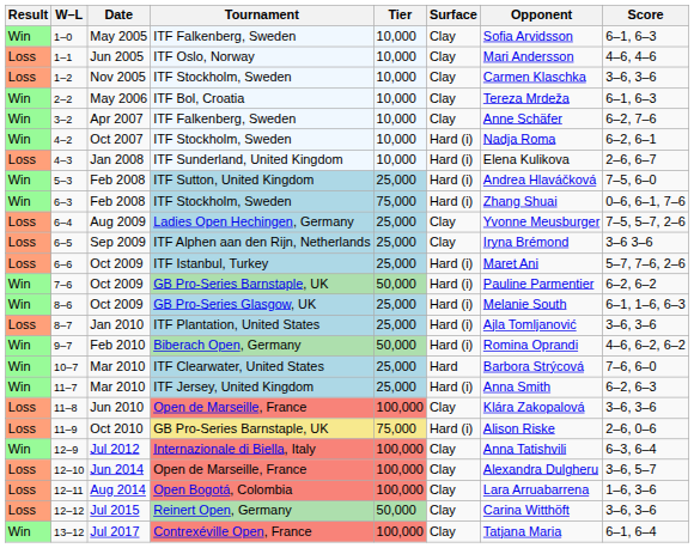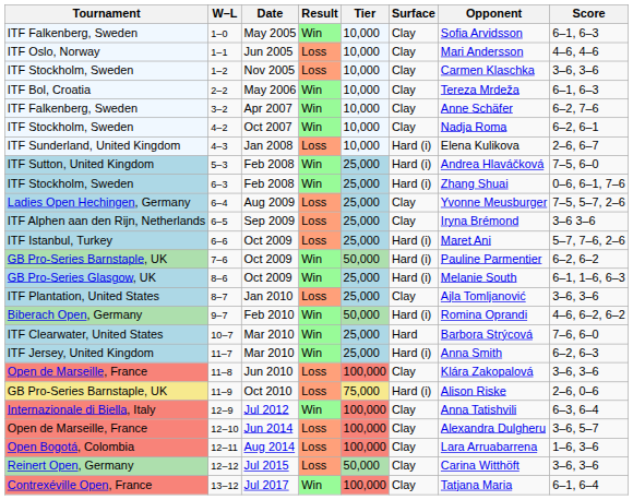 <table class="sortable wikitable">
 <tr>
-<th>Result</th>
+<th>Tournament</th>
 <th class="unsortable">W–L</th>
 <th>Date</th>
-<th>Tournament</th>
+<th>Result</th>
 <th>Tier</th>
 <th>Surface</th>
 <th>Opponent</th>
 <th class=unsortable>Score</th>
 </tr>
 <tr>
-<td bgcolor=98FB98>Win</td>
+<td bgcolor=F0F8FF>ITF Falkenberg, Sweden</td>
 <td><small>1–0</small></td>
 <td>May 2005</td>
-<td bgcolor=F0F8FF>ITF Falkenberg, Sweden</td>
+<td bgcolor=98FB98>Win</td>
 <td bgcolor=F0F8FF>10,000</td>
 <td>Clay</td>
 <td> <a href='#'>Sofia Arvidsson</a></td>
 <td>6–1, 6–3</td>
 </tr>
 <tr>
-<td bgcolor=FFA07A>Loss</td>
+<td bgcolor=F0F8FF>ITF Oslo, Norway</td>
 <td><small>1–1</small></td>
 <td>Jun 2005</td>
-<td bgcolor=F0F8FF>ITF Oslo, Norway</td>
+<td bgcolor=FFA07A>Loss</td>
 <td bgcolor=F0F8FF>10,000</td>
 <td>Clay</td>
 <td> <a href='#'>Mari Andersson</a></td>
 <td>4–6, 4–6</td>
 </tr>
 <tr>
-<td bgcolor=FFA07A>Loss</td>
+<td bgcolor=F0F8FF>ITF Stockholm, Sweden</td>
 <td><small>1–2</small></td>
 <td>Nov 2005</td>
-<td bgcolor=F0F8FF>ITF Stockholm, Sweden</td>
+<td bgcolor=FFA07A>Loss</td>
 <td bgcolor=F0F8FF>10,000</td>
 <td>Clay</td>
 <td> <a href='#'>Carmen Klaschka</a></td>
 <td>3–6, 3–6</td>
 </tr>
 <tr>
-<td bgcolor=98FB98>Win</td>
+<td bgcolor=F0F8FF>ITF Bol, Croatia</td>
 <td><small>2–2</small></td>
 <td>May 2006</td>
-<td bgcolor=F0F8FF>ITF Bol, Croatia</td>
+<td bgcolor=98FB98>Win</td>
 <td bgcolor=F0F8FF>10,000</td>
 <td>Clay</td>
 <td> <a href='#'>Tereza Mrdeža</a></td>
 <td>6–1, 6–3</td>
 </tr>
 <tr>
-<td bgcolor=98FB98>Win</td>
+<td bgcolor=F0F8FF>ITF Falkenberg, Sweden</td>
 <td><small>3–2</small></td>
 <td>Apr 2007</td>
-<td bgcolor=F0F8FF>ITF Falkenberg, Sweden</td>
+<td bgcolor=98FB98>Win</td>
 <td bgcolor=F0F8FF>10,000</td>
 <td>Clay</td>
 <td> <a href='#'>Anne Schäfer</a></td>
 <td>6–2, 7–6</td>
 </tr>
 <tr>
-<td bgcolor=98FB98>Win</td>
+<td bgcolor=F0F8FF>ITF Stockholm, Sweden</td>
 <td><small>4–2</small></td>
 <td>Oct 2007</td>
-<td bgcolor=F0F8FF>ITF Stockholm, Sweden</td>
+<td bgcolor=98FB98>Win</td>
 <td bgcolor=F0F8FF>10,000</td>
-<td>Hard (i)</td>
+<td>Clay</td>
 <td> <a href='#'>Nadja Roma</a></td>
 <td>6–2, 6–1</td>
 </tr>
 <tr>
-<td bgcolor=FFA07A>Loss</td>
+<td bgcolor=F0F8FF>ITF Sunderland, United Kingdom</td>
 <td><small>4–3</small></td>
 <td>Jan 2008</td>
-<td bgcolor=F0F8FF>ITF Sunderland, United Kingdom</td>
+<td bgcolor=FFA07A>Loss</td>
 <td bgcolor=F0F8FF>10,000</td>
 <td>Hard (i)</td>
 <td> Elena Kulikova</td>
 <td>2–6, 6–7</td>
 </tr>
 <tr>
-<td bgcolor=98FB98>Win</td>
+<td bgcolor=lightblue>ITF Sutton, United Kingdom</td>
 <td><small>5–3</small></td>
 <td>Feb 2008</td>
-<td bgcolor=lightblue>ITF Sutton, United Kingdom</td>
+<td bgcolor=98FB98>Win</td>
 <td bgcolor=lightblue>25,000</td>
 <td>Hard (i)</td>
 <td> <a href='#'>Andrea Hlaváčková</a></td>
 <td>7–5, 6–0</td>
 </tr>
 <tr>
-<td bgcolor=98FB98>Win</td>
+<td bgcolor=lightblue>ITF Stockholm, Sweden</td>
 <td><small>6–3</small></td>
 <td>Feb 2008</td>
-<td bgcolor=lightblue>ITF Stockholm, Sweden</td>
-<td bgcolor=lightblue>75,000</td>
+<td bgcolor=98FB98>Win</td>
+<td bgcolor=lightblue>25,000</td>
 <td>Hard (i)</td>
 <td> <a href='#'>Zhang Shuai</a></td>
 <td>0–6, 6–1, 7–6</td>
 </tr>
 <tr>
-<td bgcolor=FFA07A>Loss</td>
+<td bgcolor=lightblue><a href='#'>Ladies Open Hechingen</a>, Germany</td>
 <td><small>6–4</small></td>
 <td>Aug 2009</td>
-<td bgcolor=lightblue><a href='#'>Ladies Open Hechingen</a>, Germany</td>
+<td bgcolor=FFA07A>Loss</td>
 <td bgcolor=lightblue>25,000</td>
 <td>Clay</td>
 <td> <a href='#'>Yvonne Meusburger</a></td>
 <td>7–5, 5–7, 2–6</td>
 </tr>
 <tr>
-<td bgcolor=FFA07A>Loss</td>
+<td bgcolor=lightblue>ITF Alphen aan den Rijn, Netherlands</td>
 <td><small>6–5</small></td>
 <td>Sep 2009</td>
-<td bgcolor=lightblue>ITF Alphen aan den Rijn, Netherlands</td>
+<td bgcolor=FFA07A>Loss</td>
 <td bgcolor=lightblue>25,000</td>
 <td>Clay</td>
 <td> <a href='#'>Iryna Brémond</a></td>
 <td>3–6 3–6</td>
 </tr>
 <tr>
-<td bgcolor=FFA07A>Loss</td>
+<td bgcolor=lightblue>ITF Istanbul, Turkey</td>
 <td><small>6–6</small></td>
 <td>Oct 2009</td>
-<td bgcolor=lightblue>ITF Istanbul, Turkey</td>
+<td bgcolor=FFA07A>Loss</td>
 <td bgcolor=lightblue>25,000</td>
 <td>Hard (i)</td>
 <td> <a href='#'>Maret Ani</a></td>
 <td>5–7, 7–6, 2–6</td>
 </tr>
 <tr>
-<td bgcolor=98FB98>Win</td>
+<td bgcolor=ADDFAD><a href='#'>GB Pro-Series Barnstaple</a>, UK</td>
 <td><small>7–6</small></td>
 <td>Oct 2009</td>
-<td bgcolor=ADDFAD><a href='#'>GB Pro-Series Barnstaple</a>, UK</td>
+<td bgcolor=98FB98>Win</td>
 <td bgcolor=ADDFAD>50,000</td>
 <td>Hard (i)</td>
 <td> <a href='#'>Pauline Parmentier</a></td>
 <td>6–2, 6–2</td>
 </tr>
 <tr>
-<td bgcolor=98FB98>Win</td>
+<td bgcolor=lightblue><a href='#'>GB Pro-Series Glasgow</a>, UK</td>
 <td><small>8–6</small></td>
 <td>Oct 2009</td>
-<td bgcolor=lightblue><a href='#'>GB Pro-Series Glasgow</a>, UK</td>
+<td bgcolor=98FB98>Win</td>
 <td bgcolor=lightblue>25,000</td>
 <td>Hard (i)</td>
 <td> <a href='#'>Melanie South</a></td>
 <td>6–1, 1–6, 6–3</td>
 </tr>
 <tr>
-<td bgcolor=FFA07A>Loss</td>
+<td bgcolor=lightblue>ITF Plantation, United States</td>
 <td><small>8–7</small></td>
 <td>Jan 2010</td>
-<td bgcolor=lightblue>ITF Plantation, United States</td>
+<td bgcolor=FFA07A>Loss</td>
 <td bgcolor=lightblue>25,000</td>
-<td>Hard (i)</td>
+<td>Clay</td>
 <td> <a href='#'>Ajla Tomljanović</a></td>
 <td>3–6, 3–6</td>
 </tr>
 <tr>
-<td bgcolor=98FB98>Win</td>
+<td bgcolor=ADDFAD><a href='#'>Biberach Open</a>, Germany</td>
 <td><small>9–7</small></td>
 <td>Feb 2010</td>
-<td bgcolor=ADDFAD><a href='#'>Biberach Open</a>, Germany</td>
+<td bgcolor=98FB98>Win</td>
 <td bgcolor=ADDFAD>50,000</td>
 <td>Hard (i)</td>
 <td> <a href='#'>Romina Oprandi</a></td>
 <td>4–6, 6–2, 6–2</td>
 </tr>
 <tr>
-<td bgcolor=98FB98>Win</td>
+<td bgcolor=lightblue>ITF Clearwater, United States</td>
 <td><small>10–7</small></td>
 <td>Mar 2010</td>
-<td bgcolor=lightblue>ITF Clearwater, United States</td>
+<td bgcolor=98FB98>Win</td>
 <td bgcolor=lightblue>25,000</td>
 <td>Hard</td>
 <td> <a href='#'>Barbora Strýcová</a></td>
 <td>7–6, 6–0</td>
 </tr>
 <tr>
-<td bgcolor=98FB98>Win</td>
+<td bgcolor=lightblue>ITF Jersey, United Kingdom</td>
 <td><small>11–7</small></td>
 <td>Mar 2010</td>
-<td bgcolor=lightblue>ITF Jersey, United Kingdom</td>
+<td bgcolor=98FB98>Win</td>
 <td bgcolor=lightblue>25,000</td>
 <td>Hard (i)</td>
 <td> <a href='#'>Anna Smith</a></td>
 <td>6–2, 6–3</td>
 </tr>
 <tr>
-<td bgcolor=FFA07A>Loss</td>
+<td bgcolor=F88379><a href='#'>Open de Marseille</a>, France</td>
 <td><small>11–8</small></td>
 <td>Jun 2010</td>
-<td bgcolor=F88379><a href='#'>Open de Marseille</a>, France</td>
+<td bgcolor=FFA07A>Loss</td>
 <td bgcolor=F88379>100,000</td>
 <td>Clay</td>
 <td> <a href='#'>Klára Zakopalová</a></td>
 <td>3–6, 3–6</td>
 </tr>
 <tr>
-<td bgcolor=FFA07A>Loss</td>
+<td bgcolor=F7E98E>GB Pro-Series Barnstaple, UK</td>
 <td><small>11–9</small></td>
 <td>Oct 2010</td>
-<td bgcolor=F7E98E>GB Pro-Series Barnstaple, UK</td>
+<td bgcolor=FFA07A>Loss</td>
 <td bgcolor=F7E98E>75,000</td>
 <td>Hard (i)</td>
 <td> <a href='#'>Alison Riske</a></td>
 <td>2–6, 0–6</td>
 </tr>
 <tr>
-<td bgcolor=98FB98>Win</td>
+<td bgcolor=F88379><a href='#'>Internazionale di Biella</a>, Italy</td>
 <td><small>12–9</small></td>
 <td><a href='#'>Jul 2012</a></td>
-<td bgcolor=F88379><a href='#'>Internazionale di Biella</a>, Italy</td>
+<td bgcolor=98FB98>Win</td>
 <td bgcolor=F88379>100,000</td>
 <td>Clay</td>
 <td> <a href='#'>Anna Tatishvili</a></td>
 <td>6–3, 6–4</td>
 </tr>
 <tr>
-<td bgcolor=FFA07A>Loss</td>
+<td bgcolor=F88379>Open de Marseille, France</td>
 <td><small>12–10</small></td>
 <td><a href='#'>Jun 2014</a></td>
-<td bgcolor=F88379>Open de Marseille, France</td>
+<td bgcolor=FFA07A>Loss</td>
 <td bgcolor=F88379>100,000</td>
 <td>Clay</td>
 <td> <a href='#'>Alexandra Dulgheru</a></td>
 <td>3–6, 5–7</td>
 </tr>
 <tr>
-<td bgcolor=FFA07A>Loss</td>
+<td bgcolor=F88379><a href='#'>Open Bogotá</a>, Colombia</td>
 <td><small>12–11</small></td>
 <td><a href='#'>Aug 2014</a></td>
-<td bgcolor=F88379><a href='#'>Open Bogotá</a>, Colombia</td>
+<td bgcolor=FFA07A>Loss</td>
 <td bgcolor=F88379>100,000</td>
 <td>Clay</td>
 <td> <a href='#'>Lara Arruabarrena</a></td>
 <td>1–6, 3–6</td>
 </tr>
 <tr>
-<td bgcolor=FFA07A>Loss</td>
+<td bgcolor=ADDFAD><a href='#'>Reinert Open</a>, Germany</td>
 <td><small>12–12</small></td>
 <td><a href='#'>Jul 2015</a></td>
-<td bgcolor=ADDFAD><a href='#'>Reinert Open</a>, Germany</td>
+<td bgcolor=FFA07A>Loss</td>
 <td bgcolor=ADDFAD>50,000</td>
 <td>Clay</td>
 <td> <a href='#'>Carina Witthöft</a></td>
 <td>3–6, 3–6</td>
 </tr>
 <tr>
-<td bgcolor=98FB98>Win</td>
+<td bgcolor=F88379><a href='#'>Contrexéville Open</a>, France</td>
 <td><small>13–12</small></td>
 <td><a href='#'>Jul 2017</a></td>
-<td bgcolor=F88379><a href='#'>Contrexéville Open</a>, France</td>
+<td bgcolor=98FB98>Win</td>
 <td bgcolor=F88379>100,000</td>
 <td>Clay</td>
 <td> <a href='#'>Tatjana Maria</a></td>
 <td>6–1, 6–4</td>
 </tr>
 </table>
